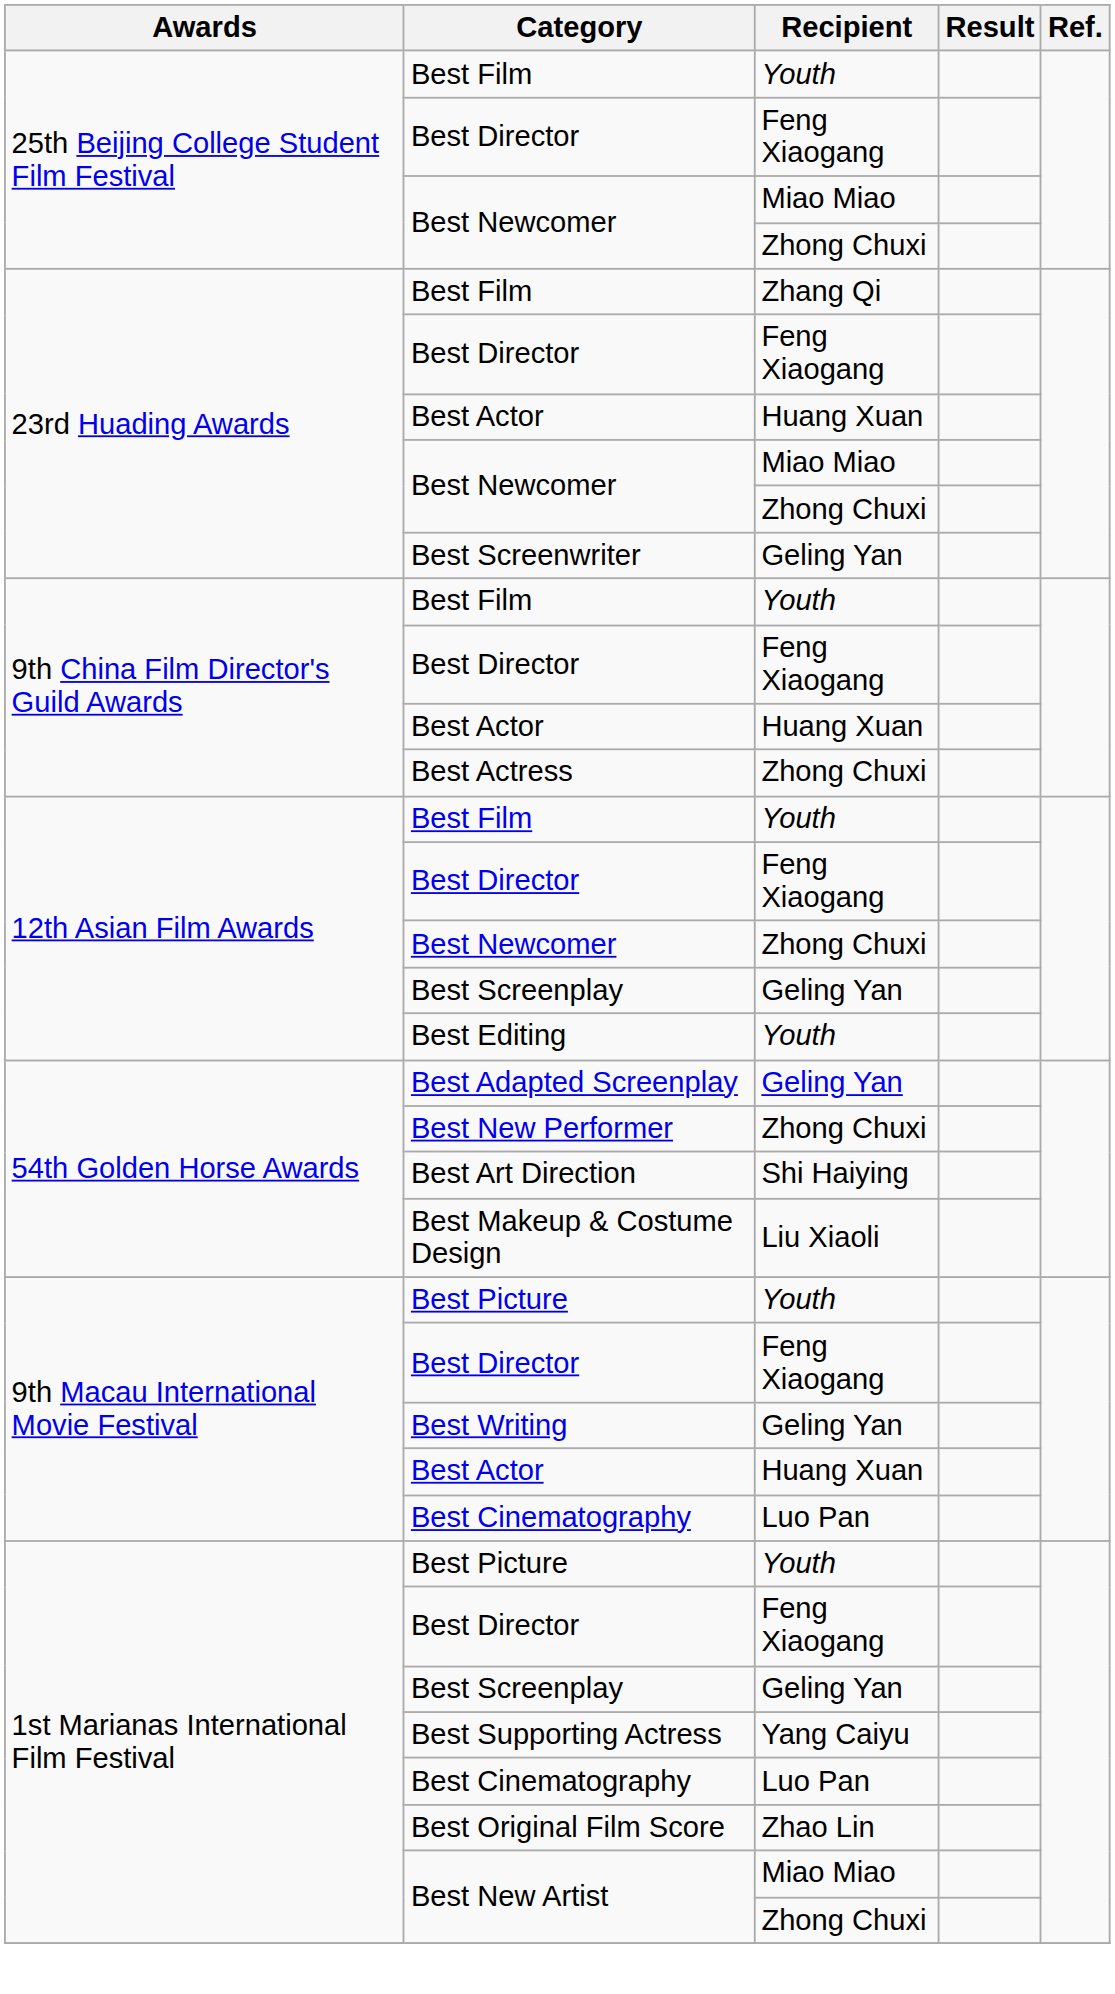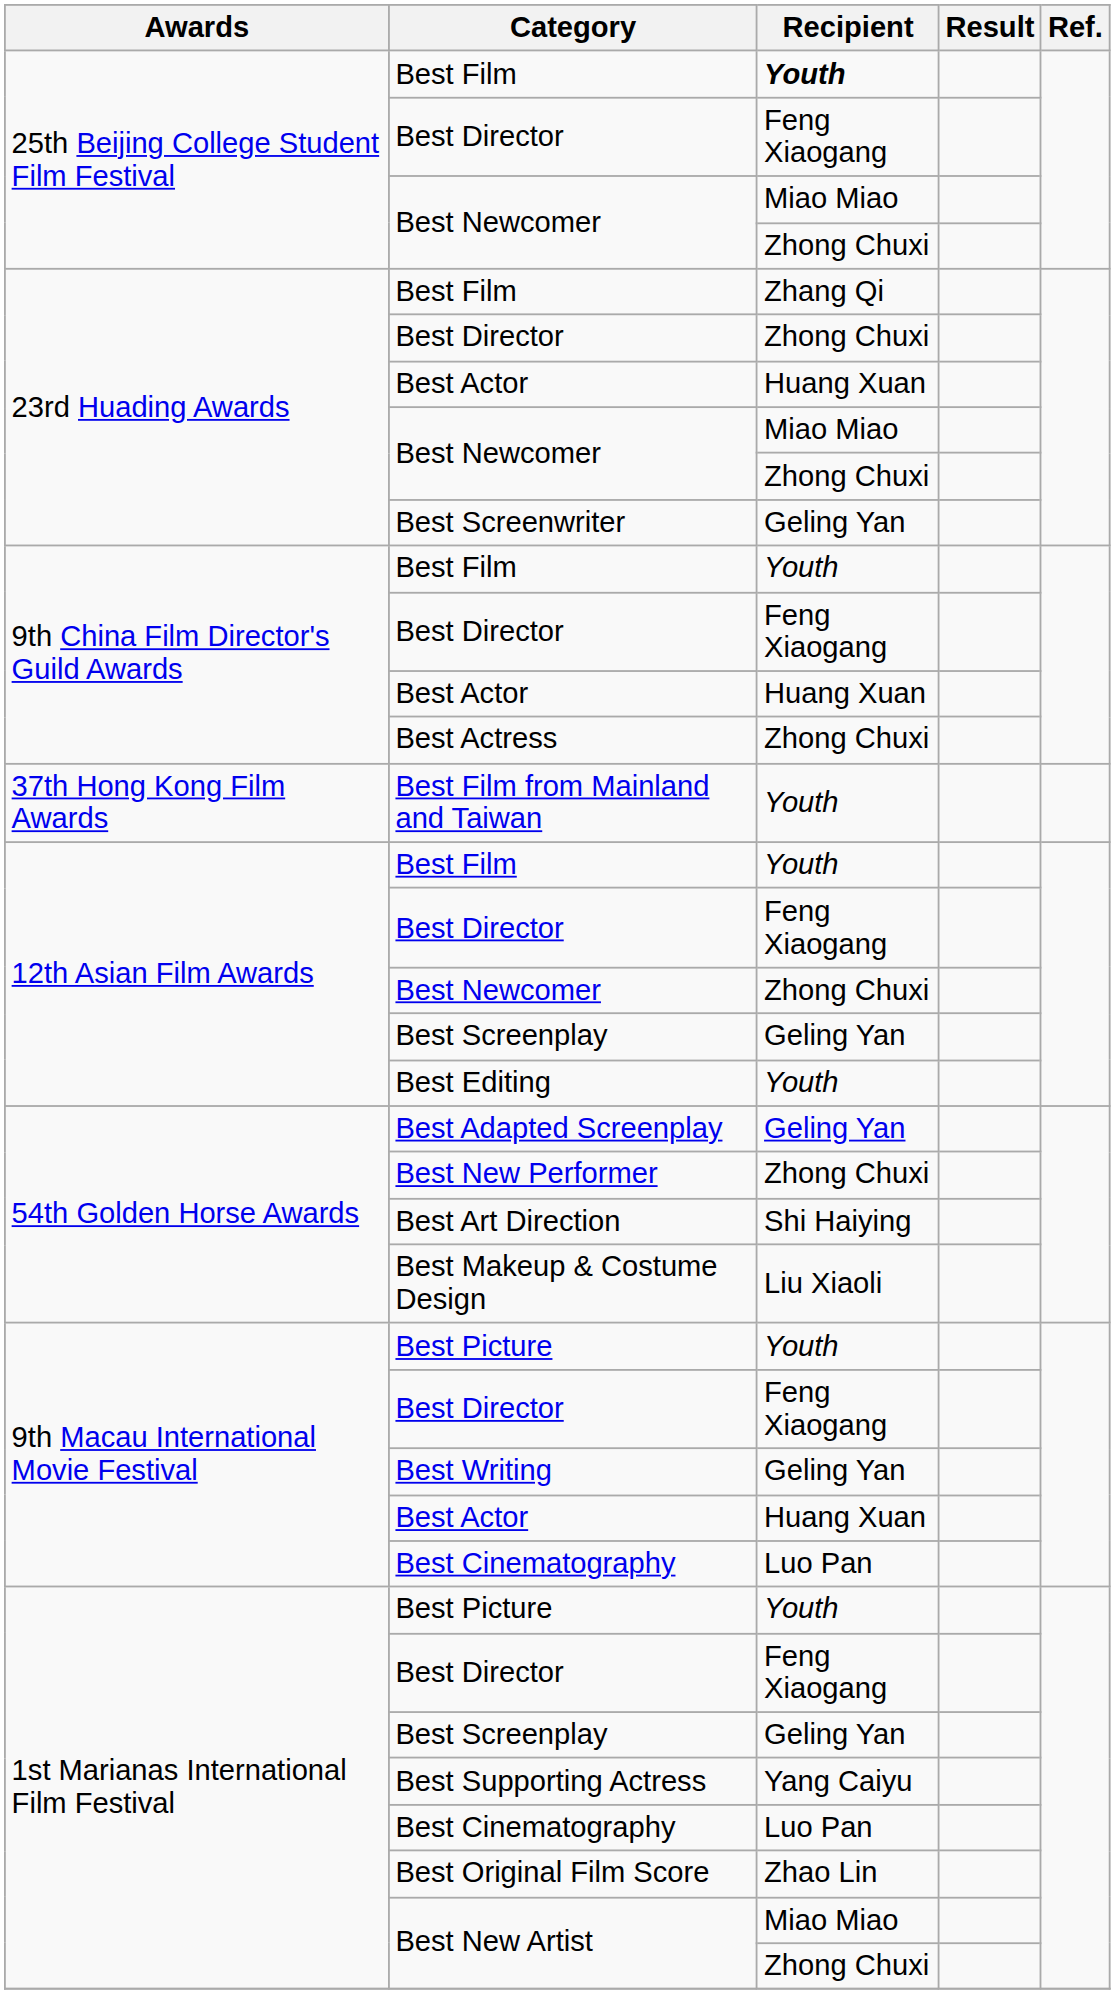 <table class="wikitable">
 <tr>
 <th>Awards</th>
 <th>Category</th>
 <th>Recipient</th>
 <th>Result</th>
 <th>Ref.</th>
 </tr>
 <tr>
 <td rowspan=4>25th <a href='#'>Beijing College Student Film Festival</a></td>
 <td>Best Film</td>
-<td><em>Youth</em></td>
+<td><strong><em>Youth</em></strong></td>
 <td></td>
 <td rowspan=4></td>
 </tr>
 <tr>
 <td>Best Director</td>
 <td>Feng Xiaogang</td>
 <td></td>
 </tr>
 <tr>
 <td rowspan=2>Best Newcomer</td>
 <td>Miao Miao</td>
 <td></td>
 </tr>
 <tr>
 <td>Zhong Chuxi</td>
 <td></td>
 </tr>
 <tr>
 <td rowspan=6>23rd <a href='#'>Huading Awards</a></td>
 <td>Best Film</td>
 <td>Zhang Qi</td>
 <td></td>
 <td rowspan=6></td>
 </tr>
 <tr>
 <td>Best Director</td>
-<td>Feng Xiaogang</td>
+<td>Zhong Chuxi</td>
 <td></td>
 </tr>
 <tr>
 <td>Best Actor</td>
 <td>Huang Xuan</td>
 <td></td>
 </tr>
 <tr>
 <td rowspan=2>Best Newcomer</td>
 <td>Miao Miao</td>
 <td></td>
 </tr>
 <tr>
 <td>Zhong Chuxi</td>
 <td></td>
 </tr>
 <tr>
 <td>Best Screenwriter</td>
 <td>Geling Yan</td>
 <td></td>
 </tr>
 <tr>
 <td rowspan=4>9th <a href='#'>China Film Director's Guild Awards</a></td>
 <td>Best Film</td>
 <td><em>Youth</em></td>
 <td></td>
 <td rowspan=4></td>
 </tr>
 <tr>
 <td>Best Director</td>
 <td>Feng Xiaogang</td>
 <td></td>
 </tr>
 <tr>
 <td>Best Actor</td>
 <td>Huang Xuan</td>
 <td></td>
 </tr>
 <tr>
 <td>Best Actress</td>
 <td>Zhong Chuxi</td>
+<td></td>
+</tr>
+<tr>
+<td rowspan=1><a href='#'>37th Hong Kong Film Awards</a></td>
+<td><a href='#'>Best Film from Mainland and Taiwan</a></td>
+<td><em>Youth</em></td>
+<td></td>
 <td></td>
 </tr>
 <tr>
 <td rowspan=5><a href='#'>12th Asian Film Awards</a></td>
 <td><a href='#'>Best Film</a></td>
 <td><em>Youth</em></td>
 <td></td>
 <td rowspan=5></td>
 </tr>
 <tr>
 <td><a href='#'>Best Director</a></td>
 <td>Feng Xiaogang</td>
 <td></td>
 </tr>
 <tr>
 <td><a href='#'>Best Newcomer</a></td>
 <td>Zhong Chuxi</td>
 <td></td>
 </tr>
 <tr>
 <td>Best Screenplay</td>
 <td>Geling Yan</td>
 <td></td>
 </tr>
 <tr>
 <td>Best Editing</td>
 <td><em>Youth</em></td>
 <td></td>
 </tr>
 <tr>
 <td rowspan=4><a href='#'>54th Golden Horse Awards</a></td>
 <td><a href='#'>Best Adapted Screenplay</a></td>
 <td><a href='#'>Geling Yan</a></td>
 <td></td>
 <td rowspan=4></td>
 </tr>
 <tr>
 <td><a href='#'>Best New Performer</a></td>
 <td>Zhong Chuxi</td>
 <td></td>
 </tr>
 <tr>
 <td>Best Art Direction</td>
 <td>Shi Haiying</td>
 <td></td>
 </tr>
 <tr>
 <td>Best Makeup & Costume Design</td>
 <td>Liu Xiaoli</td>
 <td></td>
 </tr>
 <tr>
 <td rowspan=5>9th <a href='#'>Macau International Movie Festival</a></td>
 <td><a href='#'>Best Picture</a></td>
 <td><em>Youth</em></td>
 <td></td>
 <td rowspan=5></td>
 </tr>
 <tr>
 <td><a href='#'>Best Director</a></td>
 <td>Feng Xiaogang</td>
 <td></td>
 </tr>
 <tr>
 <td><a href='#'>Best Writing</a></td>
 <td>Geling Yan</td>
 <td></td>
 </tr>
 <tr>
 <td><a href='#'>Best Actor</a></td>
 <td>Huang Xuan</td>
 <td></td>
 </tr>
 <tr>
 <td><a href='#'>Best Cinematography</a></td>
 <td>Luo Pan</td>
 <td></td>
 </tr>
 <tr>
 <td rowspan=8>1st Marianas International Film Festival</td>
 <td>Best Picture</td>
 <td><em>Youth</em></td>
 <td></td>
 <td rowspan=8></td>
 </tr>
 <tr>
 <td>Best Director</td>
 <td>Feng Xiaogang</td>
 <td></td>
 </tr>
 <tr>
 <td>Best Screenplay</td>
 <td>Geling Yan</td>
 <td></td>
 </tr>
 <tr>
 <td>Best Supporting Actress</td>
 <td>Yang Caiyu</td>
 <td></td>
 </tr>
 <tr>
 <td>Best Cinematography</td>
 <td>Luo Pan</td>
 <td></td>
 </tr>
 <tr>
 <td>Best Original Film Score</td>
 <td>Zhao Lin</td>
 <td></td>
 </tr>
 <tr>
 <td rowspan=2>Best New Artist</td>
 <td>Miao Miao</td>
 <td></td>
 </tr>
 <tr>
 <td>Zhong Chuxi</td>
 <td></td>
 </tr>
 <tr>
 </tr>
 </table>
